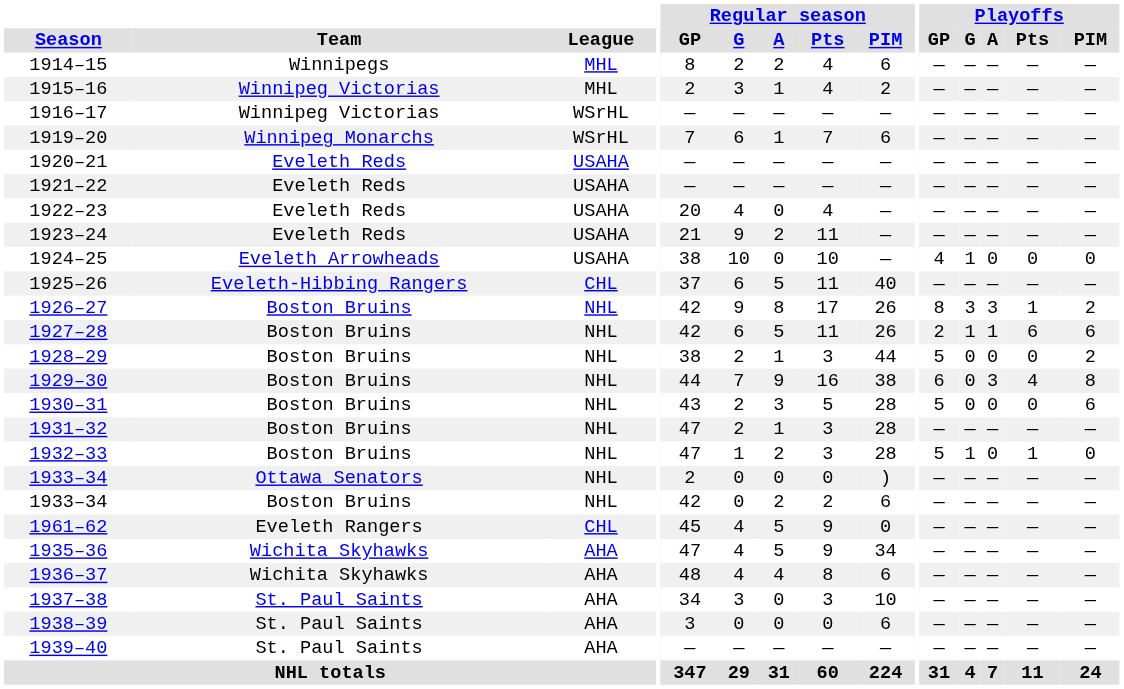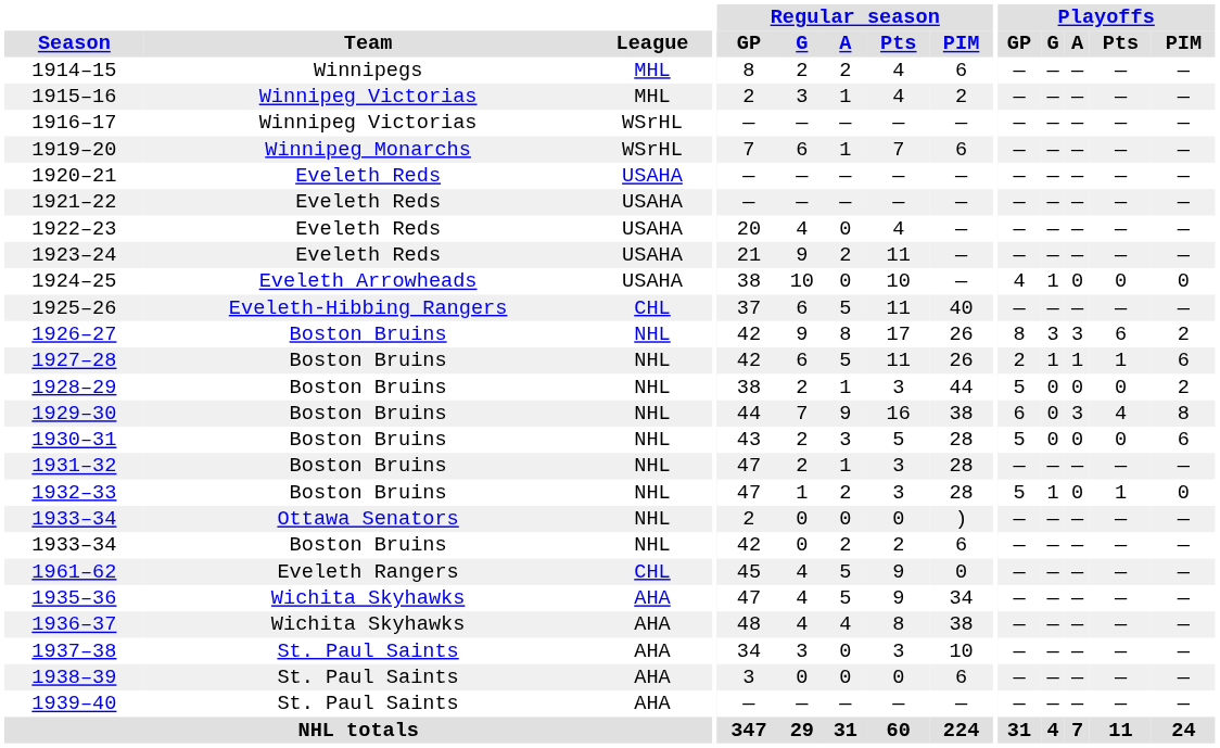 <table border="0" cellpadding="1" cellspacing="0" style="text-align:center; width:60em">
 <tr bgcolor="#e0e0e0">
 <th colspan="3" bgcolor="#ffffff"></th>
 <th rowspan="100" bgcolor="#ffffff"></th>
 <th colspan="5"><a href='#'>Regular season</a></th>
 <th rowspan="100" bgcolor="#ffffff"></th>
 <th colspan="5"><a href='#'>Playoffs</a></th>
 </tr>
 <tr bgcolor="#e0e0e0">
 <th><a href='#'>Season</a></th>
 <th>Team</th>
 <th>League</th>
 <th>GP</th>
 <th><a href='#'>G</a></th>
 <th><a href='#'>A</a></th>
 <th><a href='#'>Pts</a></th>
 <th><a href='#'>PIM</a></th>
 <th>GP</th>
 <th>G</th>
 <th>A</th>
 <th>Pts</th>
 <th>PIM</th>
 </tr>
 <tr>
 <td>1914–15</td>
 <td>Winnipegs</td>
 <td><a href='#'>MHL</a></td>
 <td>8</td>
 <td>2</td>
 <td>2</td>
 <td>4</td>
 <td>6</td>
 <td>—</td>
 <td>—</td>
 <td>—</td>
 <td>—</td>
 <td>—</td>
 </tr>
 <tr bgcolor="#f0f0f0">
 <td>1915–16</td>
 <td><a href='#'>Winnipeg Victorias</a></td>
 <td>MHL</td>
 <td>2</td>
 <td>3</td>
 <td>1</td>
 <td>4</td>
 <td>2</td>
 <td>—</td>
 <td>—</td>
 <td>—</td>
 <td>—</td>
 <td>—</td>
 </tr>
 <tr>
 <td>1916–17</td>
 <td>Winnipeg Victorias</td>
 <td>WSrHL</td>
 <td>—</td>
 <td>—</td>
 <td>—</td>
 <td>—</td>
 <td>—</td>
 <td>—</td>
 <td>—</td>
 <td>—</td>
 <td>—</td>
 <td>—</td>
 </tr>
 <tr bgcolor="#f0f0f0">
 <td>1919–20</td>
 <td><a href='#'>Winnipeg Monarchs</a></td>
 <td>WSrHL</td>
 <td>7</td>
 <td>6</td>
 <td>1</td>
 <td>7</td>
 <td>6</td>
 <td>—</td>
 <td>—</td>
 <td>—</td>
 <td>—</td>
 <td>—</td>
 </tr>
 <tr>
 <td>1920–21</td>
 <td><a href='#'>Eveleth Reds</a></td>
 <td><a href='#'>USAHA</a></td>
 <td>—</td>
 <td>—</td>
 <td>—</td>
 <td>—</td>
 <td>—</td>
 <td>—</td>
 <td>—</td>
 <td>—</td>
 <td>—</td>
 <td>—</td>
 </tr>
 <tr bgcolor="#f0f0f0">
 <td>1921–22</td>
 <td>Eveleth Reds</td>
 <td>USAHA</td>
 <td>—</td>
 <td>—</td>
 <td>—</td>
 <td>—</td>
 <td>—</td>
 <td>—</td>
 <td>—</td>
 <td>—</td>
 <td>—</td>
 <td>—</td>
 </tr>
 <tr>
 <td>1922–23</td>
 <td>Eveleth Reds</td>
 <td>USAHA</td>
 <td>20</td>
 <td>4</td>
 <td>0</td>
 <td>4</td>
 <td>—</td>
 <td>—</td>
 <td>—</td>
 <td>—</td>
 <td>—</td>
 <td>—</td>
 </tr>
 <tr bgcolor="#f0f0f0">
 <td>1923–24</td>
 <td>Eveleth Reds</td>
 <td>USAHA</td>
 <td>21</td>
 <td>9</td>
 <td>2</td>
 <td>11</td>
 <td>—</td>
 <td>—</td>
 <td>—</td>
 <td>—</td>
 <td>—</td>
 <td>—</td>
 </tr>
 <tr>
 <td>1924–25</td>
 <td><a href='#'>Eveleth Arrowheads</a></td>
 <td>USAHA</td>
 <td>38</td>
 <td>10</td>
 <td>0</td>
 <td>10</td>
 <td>—</td>
 <td>4</td>
 <td>1</td>
 <td>0</td>
 <td>0</td>
 <td>0</td>
 </tr>
 <tr bgcolor="#f0f0f0">
 <td>1925–26</td>
 <td><a href='#'>Eveleth-Hibbing Rangers</a></td>
 <td><a href='#'>CHL</a></td>
 <td>37</td>
 <td>6</td>
 <td>5</td>
 <td>11</td>
 <td>40</td>
 <td>—</td>
 <td>—</td>
 <td>—</td>
 <td>—</td>
 <td>—</td>
 </tr>
 <tr>
 <td><a href='#'>1926–27</a></td>
 <td><a href='#'>Boston Bruins</a></td>
 <td><a href='#'>NHL</a></td>
 <td>42</td>
 <td>9</td>
 <td>8</td>
 <td>17</td>
 <td>26</td>
 <td>8</td>
 <td>3</td>
 <td>3</td>
-<td>1</td>
+<td>6</td>
 <td>2</td>
 </tr>
 <tr bgcolor="#f0f0f0">
 <td><a href='#'>1927–28</a></td>
 <td>Boston Bruins</td>
 <td>NHL</td>
 <td>42</td>
 <td>6</td>
 <td>5</td>
 <td>11</td>
 <td>26</td>
 <td>2</td>
 <td>1</td>
 <td>1</td>
-<td>6</td>
+<td>1</td>
 <td>6</td>
 </tr>
 <tr>
 <td><a href='#'>1928–29</a></td>
 <td>Boston Bruins</td>
 <td>NHL</td>
 <td>38</td>
 <td>2</td>
 <td>1</td>
 <td>3</td>
 <td>44</td>
 <td>5</td>
 <td>0</td>
 <td>0</td>
 <td>0</td>
 <td>2</td>
 </tr>
 <tr bgcolor="#f0f0f0">
 <td><a href='#'>1929–30</a></td>
 <td>Boston Bruins</td>
 <td>NHL</td>
 <td>44</td>
 <td>7</td>
 <td>9</td>
 <td>16</td>
 <td>38</td>
 <td>6</td>
 <td>0</td>
 <td>3</td>
 <td>4</td>
 <td>8</td>
 </tr>
 <tr>
 <td><a href='#'>1930–31</a></td>
 <td>Boston Bruins</td>
 <td>NHL</td>
 <td>43</td>
 <td>2</td>
 <td>3</td>
 <td>5</td>
 <td>28</td>
 <td>5</td>
 <td>0</td>
 <td>0</td>
 <td>0</td>
 <td>6</td>
 </tr>
 <tr bgcolor="#f0f0f0">
 <td><a href='#'>1931–32</a></td>
 <td>Boston Bruins</td>
 <td>NHL</td>
 <td>47</td>
 <td>2</td>
 <td>1</td>
 <td>3</td>
 <td>28</td>
 <td>—</td>
 <td>—</td>
 <td>—</td>
 <td>—</td>
 <td>—</td>
 </tr>
 <tr>
 <td><a href='#'>1932–33</a></td>
 <td>Boston Bruins</td>
 <td>NHL</td>
 <td>47</td>
 <td>1</td>
 <td>2</td>
 <td>3</td>
 <td>28</td>
 <td>5</td>
 <td>1</td>
 <td>0</td>
 <td>1</td>
 <td>0</td>
 </tr>
 <tr bgcolor="#f0f0f0">
 <td><a href='#'>1933–34</a></td>
 <td><a href='#'>Ottawa Senators</a></td>
 <td>NHL</td>
 <td>2</td>
 <td>0</td>
 <td>0</td>
 <td>0</td>
 <td>)</td>
 <td>—</td>
 <td>—</td>
 <td>—</td>
 <td>—</td>
 <td>—</td>
 </tr>
 <tr>
 <td>1933–34</td>
 <td>Boston Bruins</td>
 <td>NHL</td>
 <td>42</td>
 <td>0</td>
 <td>2</td>
 <td>2</td>
 <td>6</td>
 <td>—</td>
 <td>—</td>
 <td>—</td>
 <td>—</td>
 <td>—</td>
 </tr>
 <tr bgcolor="#f0f0f0">
 <td><a href='#'>1961–62</a></td>
 <td>Eveleth Rangers</td>
 <td><a href='#'>CHL</a></td>
 <td>45</td>
 <td>4</td>
 <td>5</td>
 <td>9</td>
 <td>0</td>
 <td>—</td>
 <td>—</td>
 <td>—</td>
 <td>—</td>
 <td>—</td>
 </tr>
 <tr>
 <td><a href='#'>1935–36</a></td>
 <td><a href='#'>Wichita Skyhawks</a></td>
 <td><a href='#'>AHA</a></td>
 <td>47</td>
 <td>4</td>
 <td>5</td>
 <td>9</td>
 <td>34</td>
 <td>—</td>
 <td>—</td>
 <td>—</td>
 <td>—</td>
 <td>—</td>
 </tr>
 <tr bgcolor="#f0f0f0">
 <td><a href='#'>1936–37</a></td>
 <td>Wichita Skyhawks</td>
 <td>AHA</td>
 <td>48</td>
 <td>4</td>
 <td>4</td>
 <td>8</td>
-<td>6</td>
+<td>38</td>
 <td>—</td>
 <td>—</td>
 <td>—</td>
 <td>—</td>
 <td>—</td>
 </tr>
 <tr>
 <td><a href='#'>1937–38</a></td>
 <td><a href='#'>St. Paul Saints</a></td>
 <td>AHA</td>
 <td>34</td>
 <td>3</td>
 <td>0</td>
 <td>3</td>
 <td>10</td>
 <td>—</td>
 <td>—</td>
 <td>—</td>
 <td>—</td>
 <td>—</td>
 </tr>
 <tr bgcolor="#f0f0f0">
 <td><a href='#'>1938–39</a></td>
 <td>St. Paul Saints</td>
 <td>AHA</td>
 <td>3</td>
 <td>0</td>
 <td>0</td>
 <td>0</td>
 <td>6</td>
 <td>—</td>
 <td>—</td>
 <td>—</td>
 <td>—</td>
 <td>—</td>
 </tr>
 <tr>
 <td><a href='#'>1939–40</a></td>
 <td>St. Paul Saints</td>
 <td>AHA</td>
 <td>—</td>
 <td>—</td>
 <td>—</td>
 <td>—</td>
 <td>—</td>
 <td>—</td>
 <td>—</td>
 <td>—</td>
 <td>—</td>
 <td>—</td>
 </tr>
 <tr bgcolor="#e0e0e0">
 <th colspan="3">NHL totals</th>
 <th>347</th>
 <th>29</th>
 <th>31</th>
 <th>60</th>
 <th>224</th>
 <th>31</th>
 <th>4</th>
 <th>7</th>
 <th>11</th>
 <th>24</th>
 </tr>
 </table>
